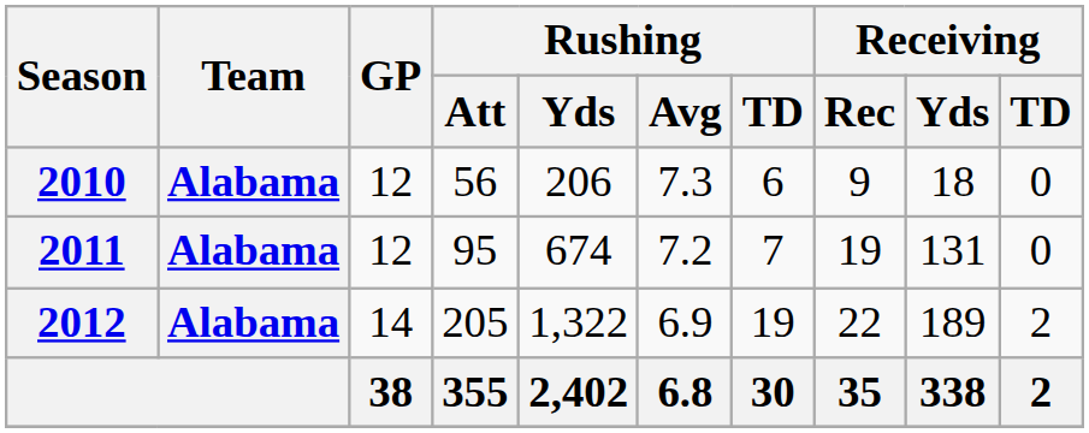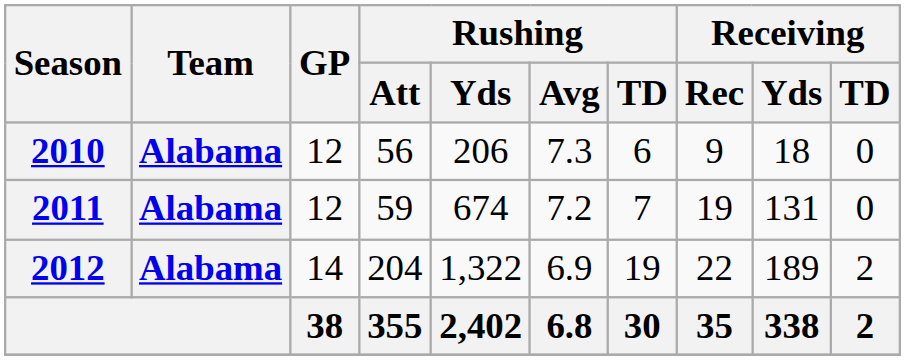 <table class="wikitable" style="text-align:center;">
 <tr>
 <th rowspan="2">Season</th>
 <th rowspan="2">Team</th>
 <th rowspan="2">GP</th>
 <th colspan="4">Rushing</th>
 <th colspan="3">Receiving</th>
 </tr>
 <tr>
 <th>Att</th>
 <th>Yds</th>
 <th>Avg</th>
 <th>TD</th>
 <th>Rec</th>
 <th>Yds</th>
 <th>TD</th>
 </tr>
 <tr>
 <th><a href='#'>2010</a></th>
 <th><a href='#'>Alabama</a></th>
 <td>12</td>
 <td>56</td>
 <td>206</td>
 <td>7.3</td>
 <td>6</td>
 <td>9</td>
 <td>18</td>
 <td>0</td>
 </tr>
 <tr>
 <th><a href='#'>2011</a></th>
 <th><a href='#'>Alabama</a></th>
 <td>12</td>
-<td>95</td>
+<td>59</td>
 <td>674</td>
 <td>7.2</td>
 <td>7</td>
 <td>19</td>
 <td>131</td>
 <td>0</td>
 </tr>
 <tr>
 <th><a href='#'>2012</a></th>
 <th><a href='#'>Alabama</a></th>
 <td>14</td>
-<td>205</td>
+<td>204</td>
 <td>1,322</td>
 <td>6.9</td>
 <td>19</td>
 <td>22</td>
 <td>189</td>
 <td>2</td>
 </tr>
 <tr>
 <th colspan="2"></th>
 <th>38</th>
 <th>355</th>
 <th>2,402</th>
 <th>6.8</th>
 <th>30</th>
 <th>35</th>
 <th>338</th>
 <th>2</th>
 </tr>
 <tr>
 </tr>
 </table>
